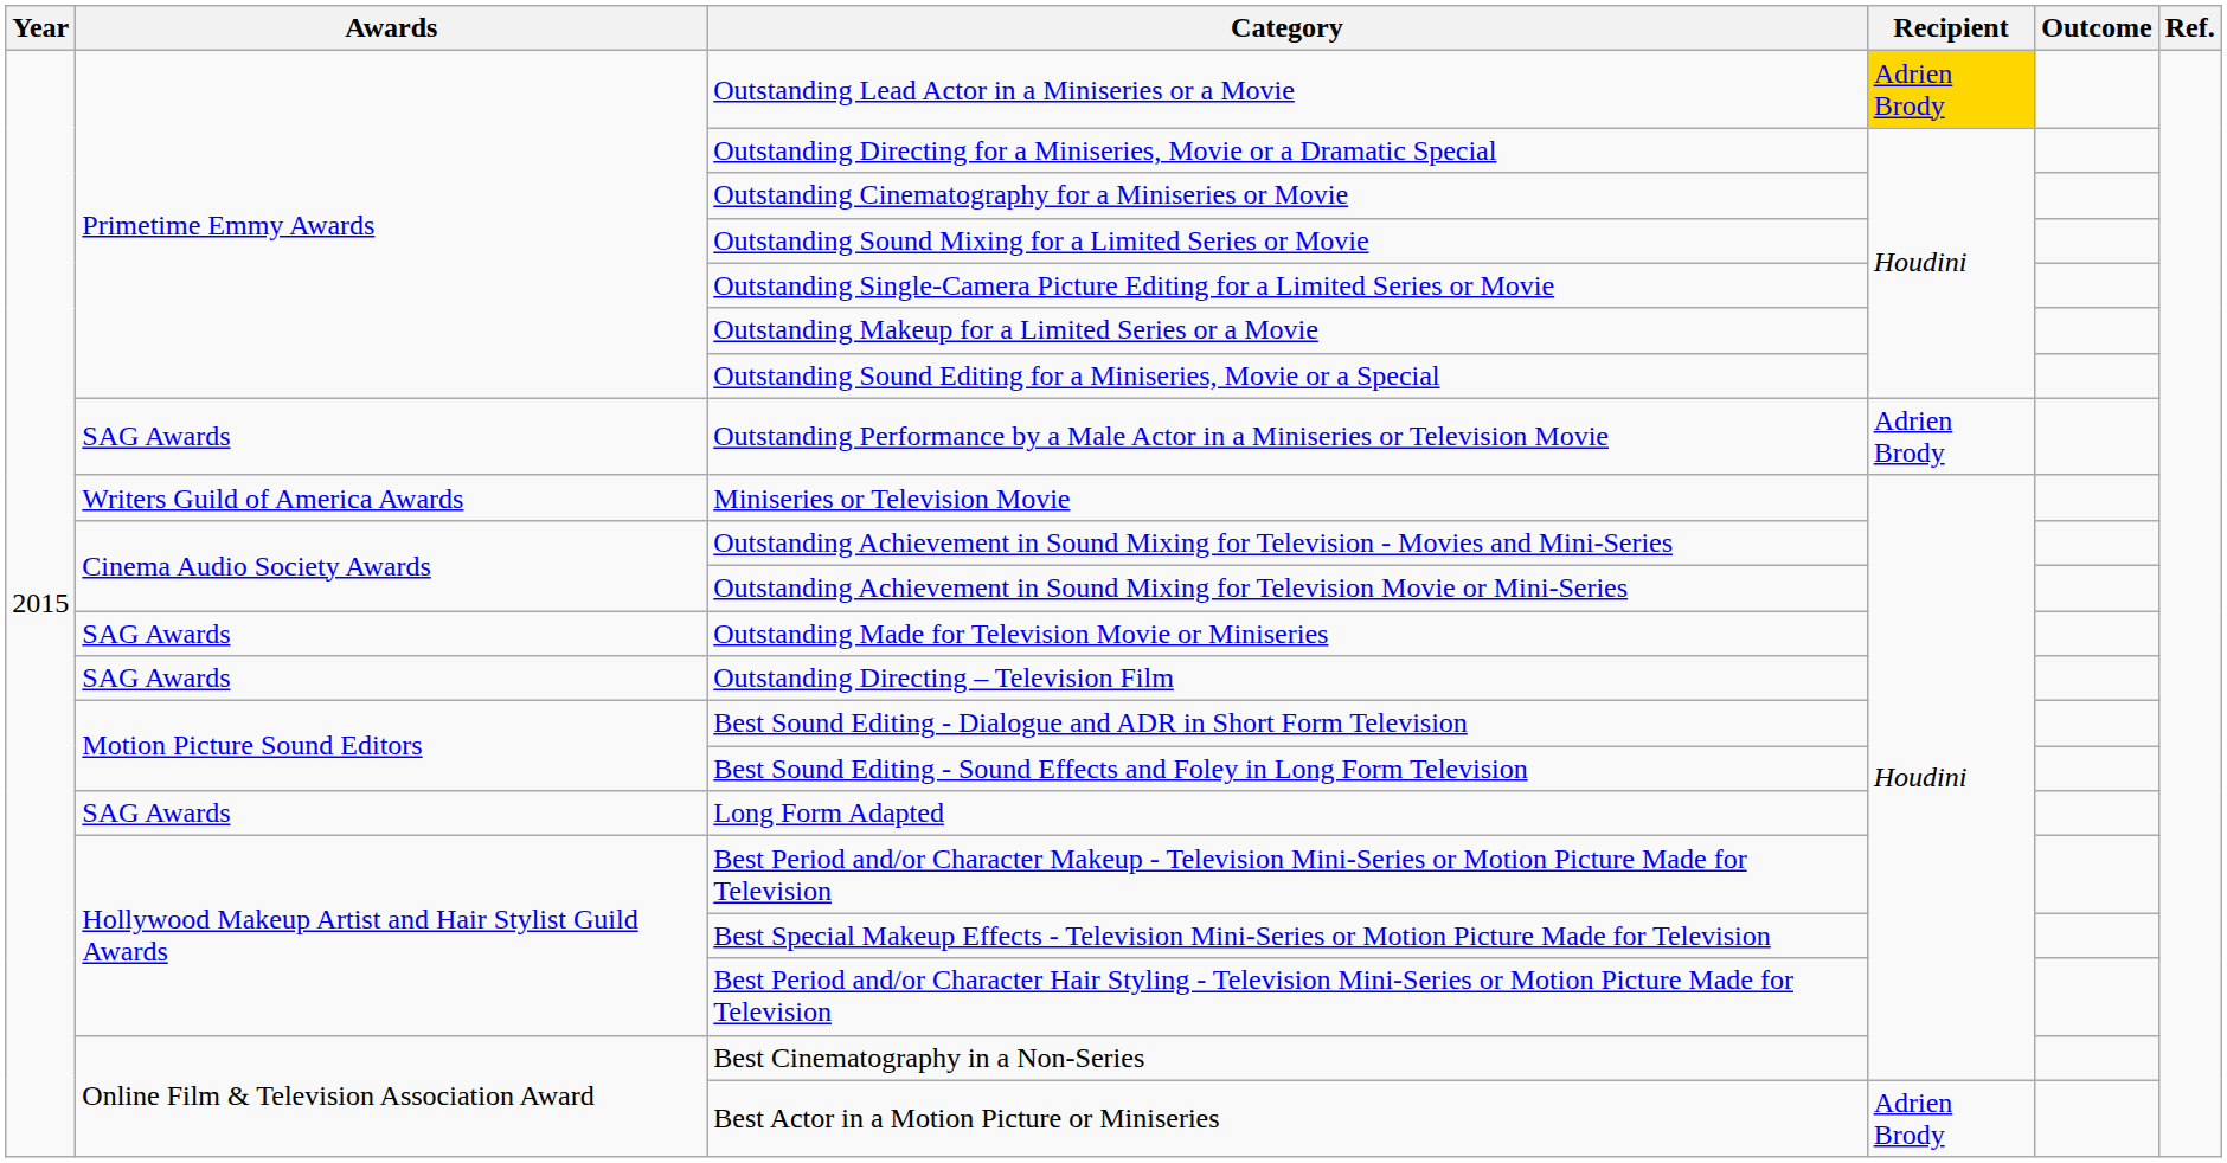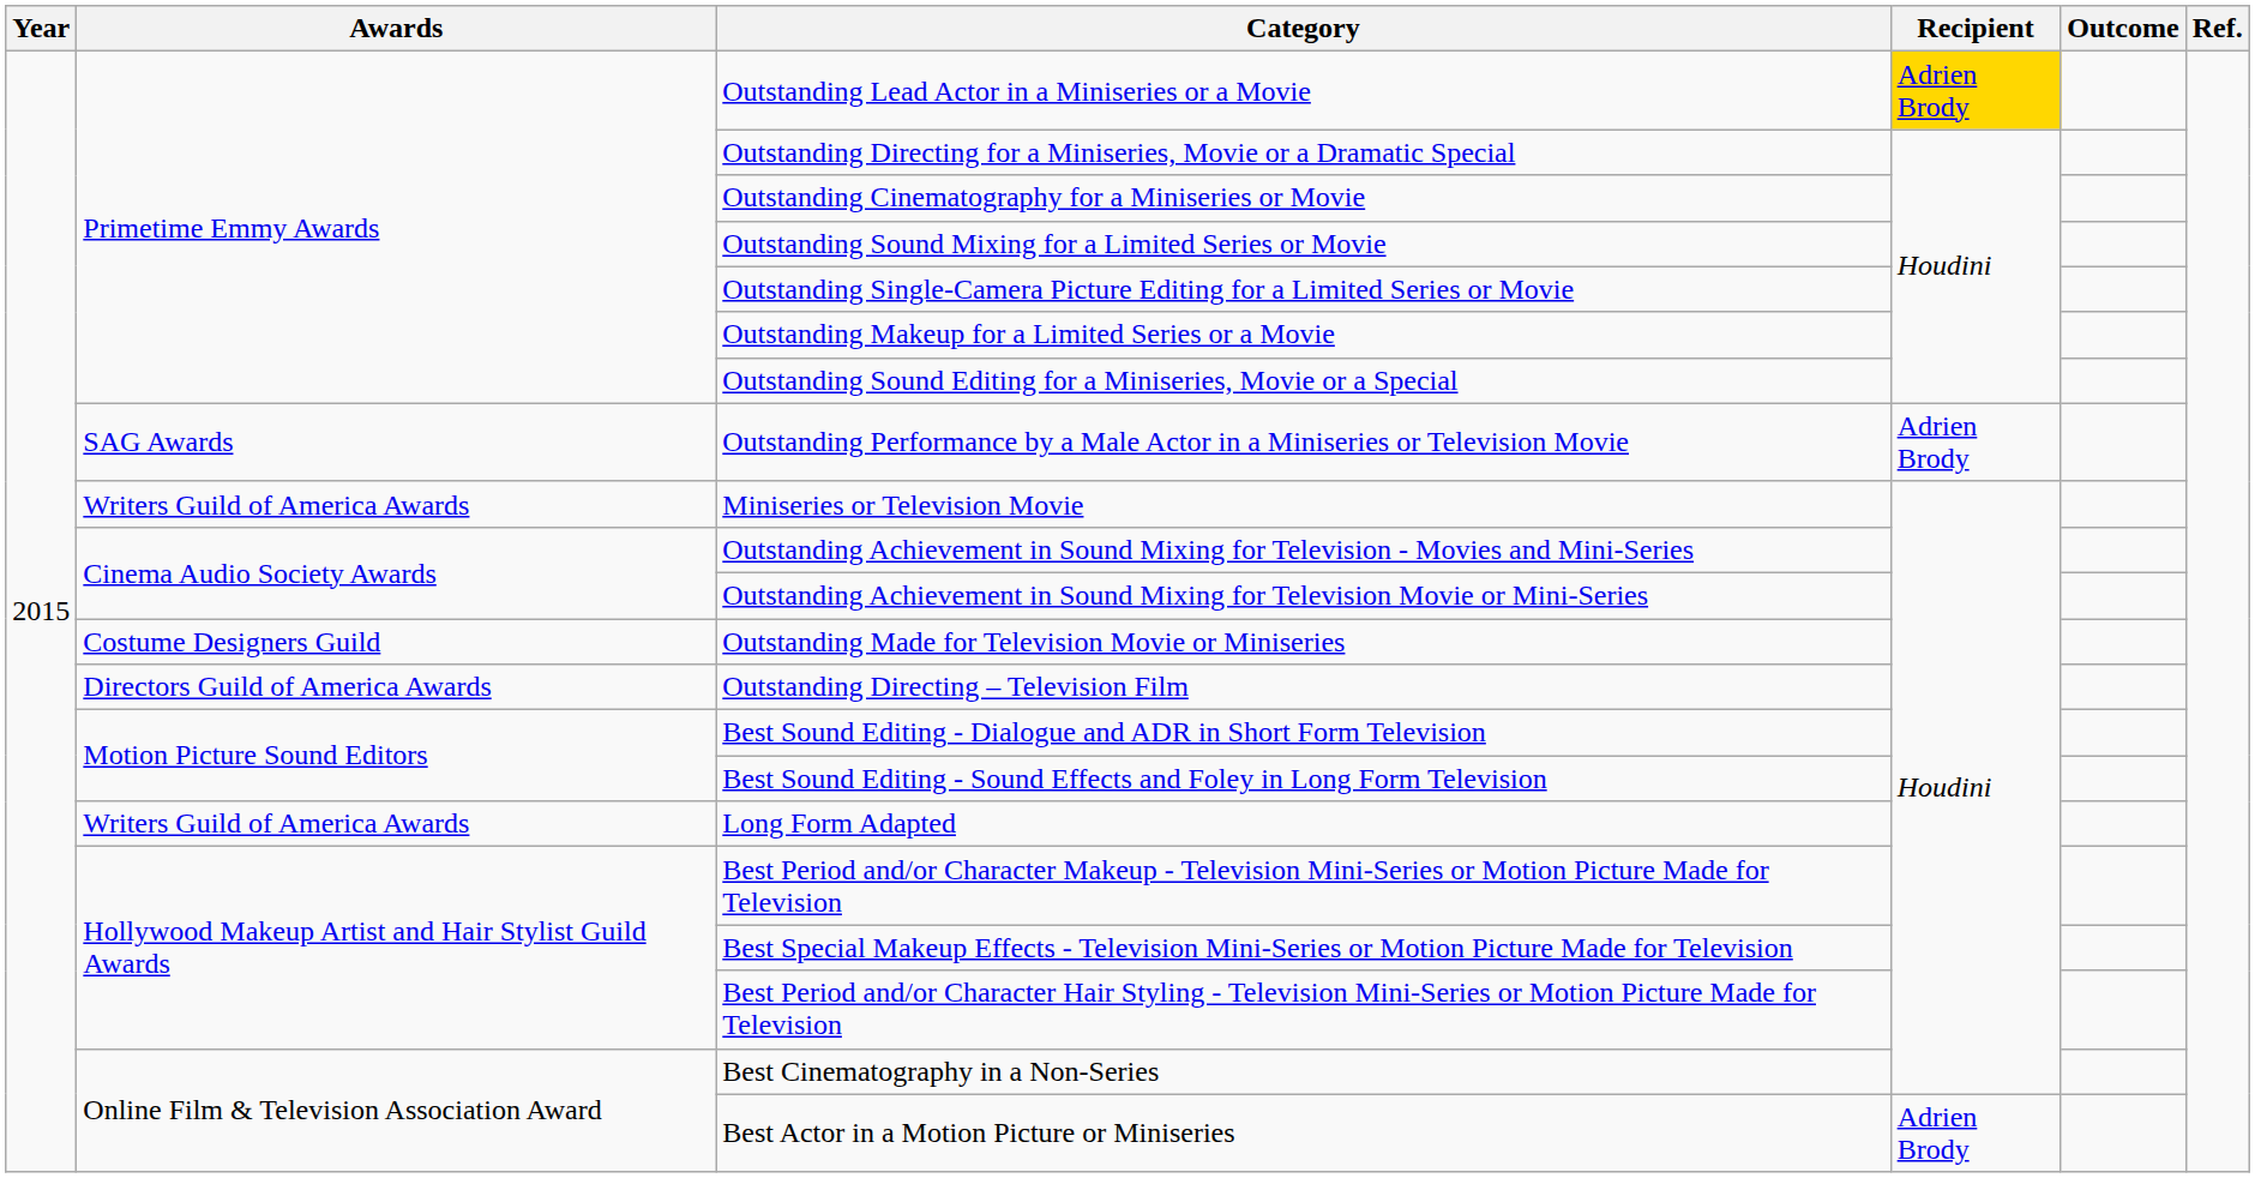 <table class="wikitable sortable">
 <tr>
 <th>Year</th>
 <th>Awards</th>
 <th>Category</th>
 <th>Recipient</th>
 <th>Outcome</th>
 <th>Ref.</th>
 </tr>
 <tr>
 <td rowspan="22">2015</td>
 <td rowspan="7"><a href='#'>Primetime Emmy Awards</a></td>
 <td><a href='#'>Outstanding Lead Actor in a Miniseries or a Movie</a></td>
 <td style="background: gold;"><a href='#'>Adrien Brody</a></td>
 <td></td>
 <td rowspan="22"></td>
 </tr>
 <tr>
 <td><a href='#'>Outstanding Directing for a Miniseries, Movie or a Dramatic Special</a></td>
 <td rowspan="6"><em>Houdini</em></td>
 <td></td>
 </tr>
 <tr>
 <td><a href='#'>Outstanding Cinematography for a Miniseries or Movie</a></td>
 <td></td>
 </tr>
 <tr>
 <td><a href='#'>Outstanding Sound Mixing for a Limited Series or Movie</a></td>
 <td></td>
 </tr>
 <tr>
 <td><a href='#'>Outstanding Single-Camera Picture Editing for a Limited Series or Movie</a></td>
 <td></td>
 </tr>
 <tr>
 <td><a href='#'>Outstanding Makeup for a Limited Series or a Movie</a></td>
 <td></td>
 </tr>
 <tr>
 <td><a href='#'>Outstanding Sound Editing for a Miniseries, Movie or a Special</a></td>
 <td></td>
 </tr>
 <tr>
 <td><a href='#'>SAG Awards</a></td>
 <td><a href='#'>Outstanding Performance by a Male Actor in a Miniseries or Television Movie</a></td>
 <td><a href='#'>Adrien Brody</a></td>
 <td></td>
 </tr>
 <tr>
 <td><a href='#'>Writers Guild of America Awards</a></td>
 <td><a href='#'>Miniseries or Television Movie</a></td>
 <td rowspan="12"><em>Houdini</em></td>
 <td></td>
 </tr>
 <tr>
 <td rowspan="2"><a href='#'>Cinema Audio Society Awards</a></td>
 <td><a href='#'>Outstanding Achievement in Sound Mixing for Television - Movies and Mini-Series</a></td>
 <td></td>
 </tr>
 <tr>
 <td><a href='#'>Outstanding Achievement in Sound Mixing for Television Movie or Mini-Series</a></td>
 <td></td>
 </tr>
 <tr>
-<td><a href='#'>SAG Awards</a></td>
+<td><a href='#'>Costume Designers Guild</a></td>
 <td><a href='#'>Outstanding Made for Television Movie or Miniseries</a></td>
 <td></td>
 </tr>
 <tr>
-<td><a href='#'>SAG Awards</a></td>
+<td><a href='#'>Directors Guild of America Awards</a></td>
 <td><a href='#'>Outstanding Directing – Television Film</a></td>
 <td></td>
 </tr>
 <tr>
 <td rowspan="2"><a href='#'>Motion Picture Sound Editors</a></td>
 <td><a href='#'>Best Sound Editing - Dialogue and ADR in Short Form Television</a></td>
 <td></td>
 </tr>
 <tr>
 <td><a href='#'>Best Sound Editing - Sound Effects and Foley in Long Form Television</a></td>
 <td></td>
 </tr>
 <tr>
-<td><a href='#'>SAG Awards</a></td>
+<td><a href='#'>Writers Guild of America Awards</a></td>
 <td><a href='#'>Long Form Adapted</a></td>
 <td></td>
 </tr>
 <tr>
 <td rowspan="3"><a href='#'>Hollywood Makeup Artist and Hair Stylist Guild Awards</a></td>
 <td><a href='#'>Best Period and/or Character Makeup - Television Mini-Series or Motion Picture Made for Television</a></td>
 <td></td>
 </tr>
 <tr>
 <td><a href='#'>Best Special Makeup Effects - Television Mini-Series or Motion Picture Made for Television</a></td>
 <td></td>
 </tr>
 <tr>
 <td><a href='#'>Best Period and/or Character Hair Styling - Television Mini-Series or Motion Picture Made for Television</a></td>
 <td></td>
 </tr>
 <tr>
 <td rowspan="2">Online Film & Television Association Award</td>
 <td>Best Cinematography in a Non-Series</td>
 <td></td>
 </tr>
 <tr>
 <td>Best Actor in a Motion Picture or Miniseries</td>
 <td><a href='#'>Adrien Brody</a></td>
 <td></td>
 </tr>
 </table>
